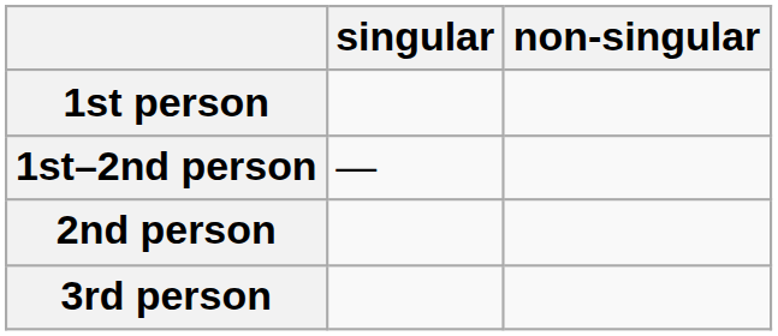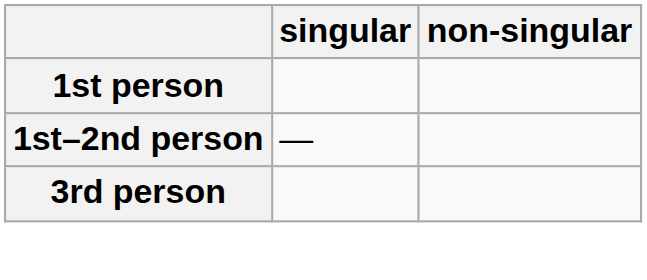 <table class="wikitable">
 <tr>
 <th></th>
 <th>singular</th>
 <th>non-singular</th>
 </tr>
 <tr>
 <th>1st person</th>
 <td></td>
 <td></td>
 </tr>
 <tr>
 <th>1st–2nd person</th>
 <td>—</td>
 <td></td>
 </tr>
 <tr>
-<th>2nd person</th>
-<td></td>
-<td></td>
-</tr>
-<tr>
 <th>3rd person</th>
 <td></td>
 <td></td>
 </tr>
 </table>
